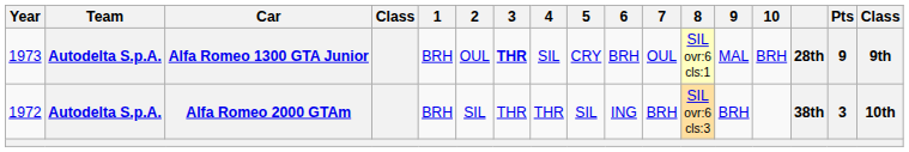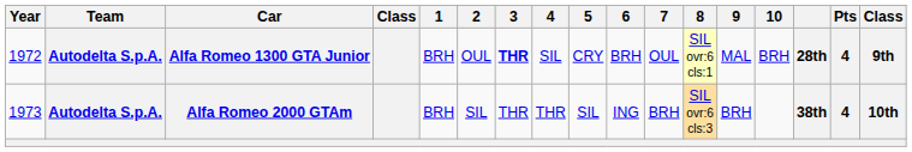 <table class="wikitable" style="text-align:center; font-size:85%">
 <tr>
 <th>Year</th>
 <th>Team</th>
 <th>Car</th>
 <th>Class</th>
 <th>1</th>
 <th>2</th>
 <th>3</th>
 <th>4</th>
 <th>5</th>
 <th>6</th>
 <th>7</th>
 <th>8</th>
 <th>9</th>
 <th>10</th>
 <th></th>
 <th>Pts</th>
 <th>Class</th>
 </tr>
 <tr>
-<td><a href='#'>1973</a></td>
+<td><a href='#'>1972</a></td>
 <th><a href='#'>Autodelta S.p.A.</a></th>
 <th><a href='#'>Alfa Romeo 1300 GTA Junior</a></th>
 <th><span></span></th>
 <td><a href='#'>BRH</a></td>
 <td><a href='#'>OUL</a></td>
 <td><strong><a href='#'>THR</a></strong></td>
 <td><a href='#'>SIL</a></td>
 <td><a href='#'>CRY</a></td>
 <td><a href='#'>BRH</a></td>
 <td><a href='#'>OUL</a></td>
 <td style="background:#FFFFBF;"><a href='#'>SIL</a><br><small>ovr:6<br>cls:1</small></td>
 <td><a href='#'>MAL</a></td>
 <td><a href='#'>BRH</a></td>
 <th>28th</th>
-<th>9</th>
+<th>4</th>
 <th>9th</th>
 </tr>
 <tr>
-<td><a href='#'>1972</a></td>
+<td><a href='#'>1973</a></td>
 <th><a href='#'>Autodelta S.p.A.</a></th>
 <th><a href='#'>Alfa Romeo 2000 GTAm</a></th>
 <th><span></span></th>
 <td><a href='#'>BRH</a></td>
 <td><a href='#'>SIL</a></td>
 <td><a href='#'>THR</a></td>
 <td><a href='#'>THR</a></td>
 <td><a href='#'>SIL</a></td>
 <td><a href='#'>ING</a></td>
 <td><a href='#'>BRH</a></td>
 <td style="background:#FFDF9F;"><a href='#'>SIL</a><br><small>ovr:6<br>cls:3</small></td>
 <td><a href='#'>BRH</a></td>
 <td></td>
 <th>38th</th>
-<th>3</th>
+<th>4</th>
 <th>10th</th>
 </tr>
 <tr>
 <th colspan="17"></th>
 </tr>
 </table>
